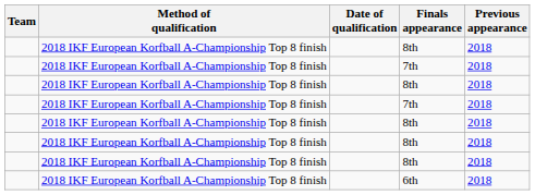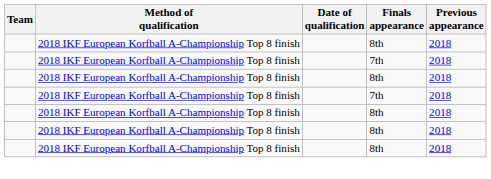 <table class="wikitable sortable" style="text-align: left;">
 <tr>
 <th>Team</th>
 <th>Method of<br>qualification</th>
 <th>Date of<br>qualification</th>
 <th>Finals<br>appearance</th>
 <th>Previous<br>appearance</th>
 </tr>
 <tr>
 <td></td>
 <td><a href='#'>2018 IKF European Korfball A-Championship</a> Top 8 finish</td>
 <td></td>
 <td data-sort-value="8">8th</td>
 <td data-sort-value="2018"><a href='#'>2018</a></td>
 </tr>
 <tr>
 <td></td>
 <td><a href='#'>2018 IKF European Korfball A-Championship</a> Top 8 finish</td>
 <td></td>
 <td data-sort-value="7">7th</td>
 <td data-sort-value="2018"><a href='#'>2018</a></td>
 </tr>
 <tr>
 <td></td>
 <td><a href='#'>2018 IKF European Korfball A-Championship</a> Top 8 finish</td>
 <td></td>
 <td data-sort-value="8">8th</td>
 <td data-sort-value="2018"><a href='#'>2018</a></td>
 </tr>
 <tr>
 <td></td>
 <td><a href='#'>2018 IKF European Korfball A-Championship</a> Top 8 finish</td>
 <td></td>
 <td data-sort-value="7">7th</td>
 <td data-sort-value="2018"><a href='#'>2018</a></td>
 </tr>
 <tr>
 <td></td>
 <td><a href='#'>2018 IKF European Korfball A-Championship</a> Top 8 finish</td>
 <td></td>
 <td data-sort-value="8">8th</td>
 <td data-sort-value="2018"><a href='#'>2018</a></td>
 </tr>
 <tr>
 <td></td>
 <td><a href='#'>2018 IKF European Korfball A-Championship</a> Top 8 finish</td>
 <td></td>
 <td data-sort-value="8">8th</td>
 <td data-sort-value="2018"><a href='#'>2018</a></td>
 </tr>
 <tr>
 <td></td>
 <td><a href='#'>2018 IKF European Korfball A-Championship</a> Top 8 finish</td>
 <td></td>
 <td data-sort-value="8">8th</td>
 <td data-sort-value="2018"><a href='#'>2018</a></td>
 </tr>
-<tr>
-<td></td>
-<td><a href='#'>2018 IKF European Korfball A-Championship</a> Top 8 finish</td>
-<td></td>
-<td data-sort-value="6">6th</td>
-<td data-sort-value="2018"><a href='#'>2018</a></td>
-</tr>
 </table>
